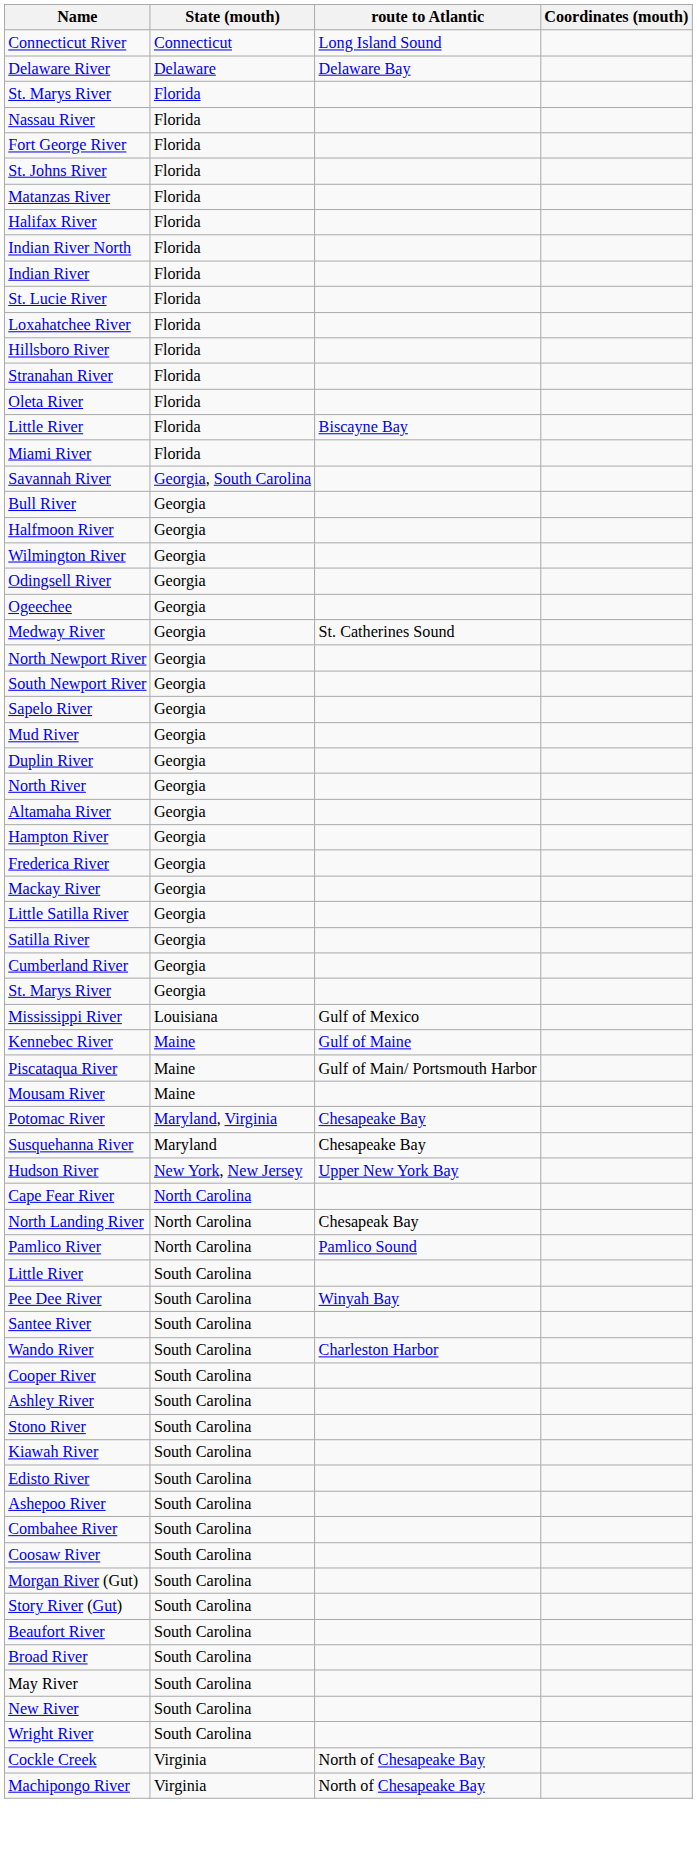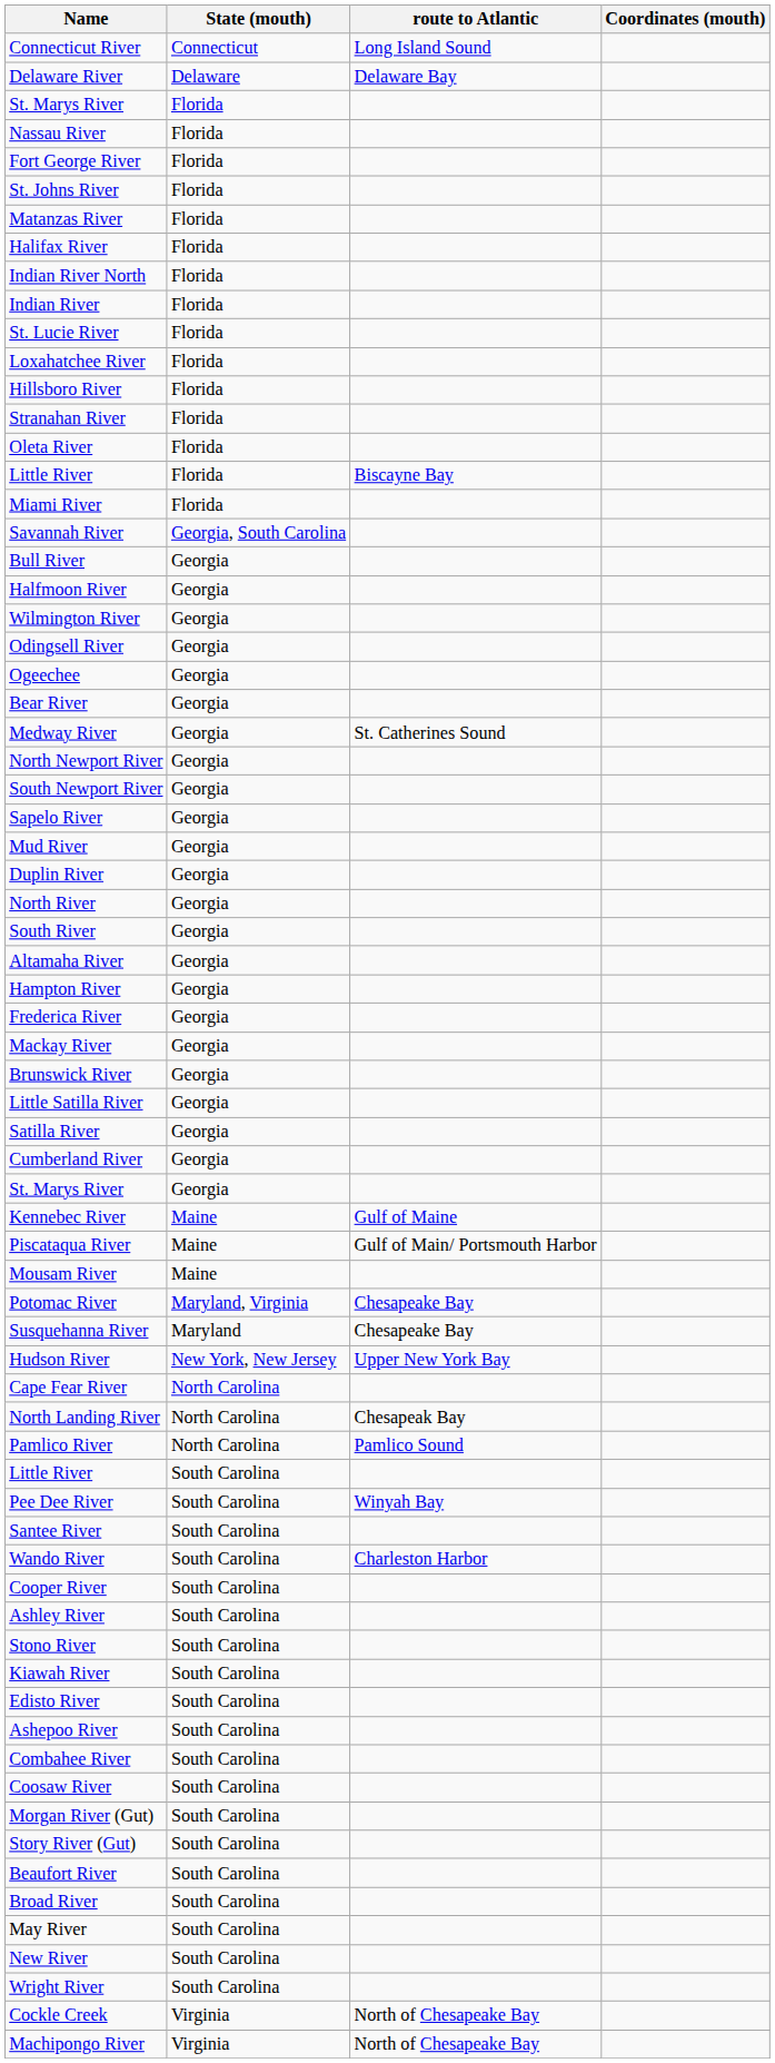 <table class="wikitable sortable plainrowheaders">
 <tr>
 <th>Name</th>
 <th>State (mouth)</th>
 <th>route to Atlantic</th>
 <th>Coordinates (mouth)</th>
 </tr>
 <tr>
 <td><a href='#'>Connecticut River</a></td>
 <td><a href='#'>Connecticut</a></td>
 <td><a href='#'>Long Island Sound</a></td>
 <td></td>
 </tr>
 <tr>
 <td><a href='#'>Delaware River</a></td>
 <td><a href='#'>Delaware</a></td>
 <td><a href='#'>Delaware Bay</a></td>
 <td></td>
 </tr>
 <tr>
 <td><a href='#'>St. Marys River</a></td>
 <td><a href='#'>Florida</a></td>
 <td></td>
 <td></td>
 </tr>
 <tr>
 <td><a href='#'>Nassau River</a></td>
 <td>Florida</td>
 <td></td>
 <td></td>
 </tr>
 <tr>
 <td><a href='#'>Fort George River</a></td>
 <td>Florida</td>
 <td></td>
 <td></td>
 </tr>
 <tr>
 <td><a href='#'>St. Johns River</a></td>
 <td>Florida</td>
 <td></td>
 <td></td>
 </tr>
 <tr>
 <td><a href='#'>Matanzas River</a></td>
 <td>Florida</td>
 <td></td>
 <td></td>
 </tr>
 <tr>
 <td><a href='#'>Halifax River</a></td>
 <td>Florida</td>
 <td></td>
 <td></td>
 </tr>
 <tr>
 <td><a href='#'>Indian River North</a></td>
 <td>Florida</td>
 <td></td>
 <td></td>
 </tr>
 <tr>
 <td><a href='#'>Indian River</a></td>
 <td>Florida</td>
 <td></td>
 <td></td>
 </tr>
 <tr>
 <td><a href='#'>St. Lucie River</a></td>
 <td>Florida</td>
 <td></td>
 <td></td>
 </tr>
 <tr>
 <td><a href='#'>Loxahatchee River</a></td>
 <td>Florida</td>
 <td></td>
 <td></td>
 </tr>
 <tr>
 <td><a href='#'>Hillsboro River</a></td>
 <td>Florida</td>
 <td></td>
 <td></td>
 </tr>
 <tr>
 <td><a href='#'>Stranahan River</a></td>
 <td>Florida</td>
 <td></td>
 <td></td>
 </tr>
 <tr>
 <td><a href='#'>Oleta River</a></td>
 <td>Florida</td>
 <td></td>
 <td></td>
 </tr>
 <tr>
 <td><a href='#'>Little River</a></td>
 <td>Florida</td>
 <td><a href='#'>Biscayne Bay</a></td>
 <td></td>
 </tr>
 <tr>
 <td><a href='#'>Miami River</a></td>
 <td>Florida</td>
 <td></td>
 <td></td>
 </tr>
 <tr>
 <td><a href='#'>Savannah River</a></td>
 <td><a href='#'>Georgia</a>, <a href='#'>South Carolina</a></td>
 <td></td>
 <td></td>
 </tr>
 <tr>
 <td><a href='#'>Bull River</a></td>
 <td>Georgia</td>
 <td></td>
 <td></td>
 </tr>
 <tr>
 <td><a href='#'>Halfmoon River</a></td>
 <td>Georgia</td>
 <td></td>
 <td></td>
 </tr>
 <tr>
 <td><a href='#'>Wilmington River</a></td>
 <td>Georgia</td>
 <td></td>
 <td></td>
 </tr>
 <tr>
 <td><a href='#'>Odingsell River</a></td>
 <td>Georgia</td>
 <td></td>
 <td></td>
 </tr>
 <tr>
 <td><a href='#'>Ogeechee</a></td>
 <td>Georgia</td>
 <td></td>
 <td></td>
 </tr>
 <tr>
+<td><a href='#'>Bear River</a></td>
+<td>Georgia</td>
+<td></td>
+<td></td>
+</tr>
+<tr>
 <td><a href='#'>Medway River</a></td>
 <td>Georgia</td>
 <td>St. Catherines Sound</td>
 <td></td>
 </tr>
 <tr>
 <td><a href='#'>North Newport River</a></td>
 <td>Georgia</td>
 <td></td>
 <td></td>
 </tr>
 <tr>
 <td><a href='#'>South Newport River</a></td>
 <td>Georgia</td>
 <td></td>
 <td></td>
 </tr>
 <tr>
 <td><a href='#'>Sapelo River</a></td>
 <td>Georgia</td>
 <td></td>
 <td></td>
 </tr>
 <tr>
 <td><a href='#'>Mud River</a></td>
 <td>Georgia</td>
 <td></td>
 <td></td>
 </tr>
 <tr>
 <td><a href='#'>Duplin River</a></td>
 <td>Georgia</td>
 <td></td>
 <td></td>
 </tr>
 <tr>
 <td><a href='#'>North River</a></td>
 <td>Georgia</td>
 <td></td>
 <td></td>
 </tr>
 <tr>
+<td><a href='#'>South River</a></td>
+<td>Georgia</td>
+<td></td>
+<td></td>
+</tr>
+<tr>
 <td><a href='#'>Altamaha River</a></td>
 <td>Georgia</td>
 <td></td>
 <td></td>
 </tr>
 <tr>
 <td><a href='#'>Hampton River</a></td>
 <td>Georgia</td>
 <td></td>
 <td></td>
 </tr>
 <tr>
 <td><a href='#'>Frederica River</a></td>
 <td>Georgia</td>
 <td></td>
 <td></td>
 </tr>
 <tr>
 <td><a href='#'>Mackay River</a></td>
+<td>Georgia</td>
+<td></td>
+<td></td>
+</tr>
+<tr>
+<td><a href='#'>Brunswick River</a></td>
 <td>Georgia</td>
 <td></td>
 <td></td>
 </tr>
 <tr>
 <td><a href='#'>Little Satilla River</a></td>
 <td>Georgia</td>
 <td></td>
 <td></td>
 </tr>
 <tr>
 <td><a href='#'>Satilla River</a></td>
 <td>Georgia</td>
 <td></td>
 <td></td>
 </tr>
 <tr>
 <td><a href='#'>Cumberland River</a></td>
 <td>Georgia</td>
 <td></td>
 <td></td>
 </tr>
 <tr>
 <td><a href='#'>St. Marys River</a></td>
 <td>Georgia</td>
 <td></td>
-<td></td>
-</tr>
-<tr>
-<td><a href='#'>Mississippi River</a></td>
-<td>Louisiana</td>
-<td>Gulf of Mexico</td>
 <td></td>
 </tr>
 <tr>
 <td><a href='#'>Kennebec River</a></td>
 <td><a href='#'>Maine</a></td>
 <td><a href='#'>Gulf of Maine</a></td>
 <td></td>
 </tr>
 <tr>
 <td><a href='#'>Piscataqua River</a></td>
 <td>Maine</td>
 <td>Gulf of Main/ Portsmouth Harbor</td>
 <td></td>
 </tr>
 <tr>
 <td><a href='#'>Mousam River</a></td>
 <td>Maine</td>
 <td></td>
 <td></td>
 </tr>
 <tr>
 <td><a href='#'>Potomac River</a></td>
 <td><a href='#'>Maryland</a>, <a href='#'>Virginia</a></td>
 <td><a href='#'>Chesapeake Bay</a></td>
 <td></td>
 </tr>
 <tr>
 <td><a href='#'>Susquehanna River</a></td>
 <td>Maryland</td>
 <td>Chesapeake Bay</td>
 <td></td>
 </tr>
 <tr>
 <td><a href='#'>Hudson River</a></td>
 <td><a href='#'>New York</a>, <a href='#'>New Jersey</a></td>
 <td><a href='#'>Upper New York Bay</a></td>
 <td></td>
 </tr>
 <tr>
 <td><a href='#'>Cape Fear River</a></td>
 <td><a href='#'>North Carolina</a></td>
 <td></td>
 <td></td>
 </tr>
 <tr>
 <td><a href='#'>North Landing River</a></td>
 <td>North Carolina</td>
 <td>Chesapeak Bay</td>
 <td></td>
 </tr>
 <tr>
 <td><a href='#'>Pamlico River</a></td>
 <td>North Carolina</td>
 <td><a href='#'>Pamlico Sound</a></td>
 <td></td>
 </tr>
 <tr>
 <td><a href='#'>Little River</a></td>
 <td>South Carolina</td>
 <td></td>
 <td></td>
 </tr>
 <tr>
 <td><a href='#'>Pee Dee River</a></td>
 <td>South Carolina</td>
 <td><a href='#'>Winyah Bay</a></td>
 <td></td>
 </tr>
 <tr>
 <td><a href='#'>Santee River</a></td>
 <td>South Carolina</td>
 <td></td>
 <td></td>
 </tr>
 <tr>
 <td><a href='#'>Wando River</a></td>
 <td>South Carolina</td>
 <td><a href='#'>Charleston Harbor</a></td>
 <td></td>
 </tr>
 <tr>
 <td><a href='#'>Cooper River</a></td>
 <td>South Carolina</td>
 <td></td>
 <td></td>
 </tr>
 <tr>
 <td><a href='#'>Ashley River</a></td>
 <td>South Carolina</td>
 <td></td>
 <td></td>
 </tr>
 <tr>
 <td><a href='#'>Stono River</a></td>
 <td>South Carolina</td>
 <td></td>
 <td></td>
 </tr>
 <tr>
 <td><a href='#'>Kiawah River</a></td>
 <td>South Carolina</td>
 <td></td>
 <td></td>
 </tr>
 <tr>
 <td><a href='#'>Edisto River</a></td>
 <td>South Carolina</td>
 <td></td>
 <td></td>
 </tr>
 <tr>
 <td><a href='#'>Ashepoo River</a></td>
 <td>South Carolina</td>
 <td></td>
 <td></td>
 </tr>
 <tr>
 <td><a href='#'>Combahee River</a></td>
 <td>South Carolina</td>
 <td></td>
 <td></td>
 </tr>
 <tr>
 <td><a href='#'>Coosaw River</a></td>
 <td>South Carolina</td>
 <td></td>
 <td></td>
 </tr>
 <tr>
 <td><a href='#'>Morgan River</a> (Gut)</td>
 <td>South Carolina</td>
 <td></td>
 <td></td>
 </tr>
 <tr>
 <td><a href='#'>Story River</a> (<a href='#'>Gut</a>)</td>
 <td>South Carolina</td>
 <td></td>
 <td></td>
 </tr>
 <tr>
 <td><a href='#'>Beaufort River</a></td>
 <td>South Carolina</td>
 <td></td>
 <td></td>
 </tr>
 <tr>
 <td><a href='#'>Broad River</a></td>
 <td>South Carolina</td>
 <td></td>
 <td></td>
 </tr>
 <tr>
 <td>May River</td>
 <td>South Carolina</td>
 <td></td>
 <td></td>
 </tr>
 <tr>
 <td><a href='#'>New River</a></td>
 <td>South Carolina</td>
 <td></td>
 <td></td>
 </tr>
 <tr>
 <td><a href='#'>Wright River</a></td>
 <td>South Carolina</td>
 <td></td>
 <td></td>
 </tr>
 <tr>
 <td><a href='#'>Cockle Creek</a></td>
 <td>Virginia</td>
 <td>North of <a href='#'>Chesapeake Bay</a></td>
 <td></td>
 </tr>
 <tr>
 <td><a href='#'>Machipongo River</a></td>
 <td>Virginia</td>
 <td>North of <a href='#'>Chesapeake Bay</a></td>
 <td></td>
 </tr>
 </table>
